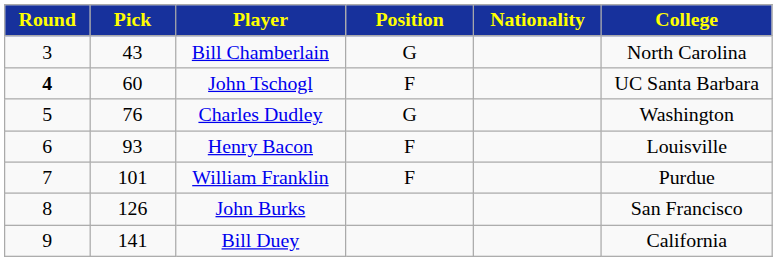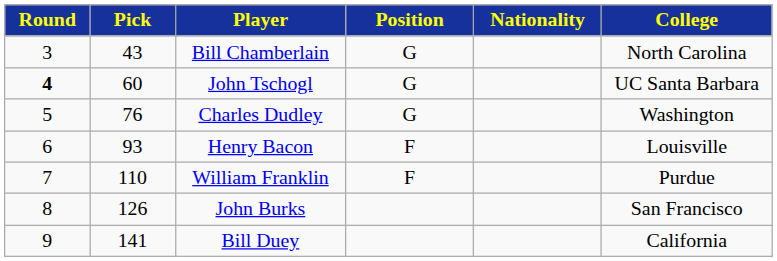 <table class="wikitable sortable sortable">
 <tr>
 <th style="background:#17319c;color:yellow;" width="10%">Round</th>
 <th style="background:#17319c;color:yellow;" width="10%">Pick</th>
 <th style="background:#17319c;color:yellow;" width="20%">Player</th>
 <th style="background:#17319c;color:yellow;" width="15%">Position</th>
 <th style="background:#17319c;color:yellow;" width="15%">Nationality</th>
 <th style="background:#17319c;color:yellow;" width="20%">College</th>
 </tr>
 <tr style="text-align: center">
 <td>3</td>
 <td>43</td>
 <td><a href='#'>Bill Chamberlain</a></td>
 <td>G</td>
 <td></td>
 <td>North Carolina</td>
 </tr>
 <tr style="text-align: center">
 <td><strong>4</strong></td>
 <td>60</td>
 <td><a href='#'>John Tschogl</a></td>
-<td>F</td>
+<td>G</td>
 <td></td>
 <td>UC Santa Barbara</td>
 </tr>
 <tr style="text-align: center">
 <td>5</td>
 <td>76</td>
 <td><a href='#'>Charles Dudley</a></td>
 <td>G</td>
 <td></td>
 <td>Washington</td>
 </tr>
 <tr style="text-align: center">
 <td>6</td>
 <td>93</td>
 <td><a href='#'>Henry Bacon</a></td>
 <td>F</td>
 <td></td>
 <td>Louisville</td>
 </tr>
 <tr style="text-align: center">
 <td>7</td>
-<td>101</td>
+<td>110</td>
 <td><a href='#'>William Franklin</a></td>
 <td>F</td>
 <td></td>
 <td>Purdue</td>
 </tr>
 <tr style="text-align: center">
 <td>8</td>
 <td>126</td>
 <td><a href='#'>John Burks</a></td>
 <td></td>
 <td></td>
 <td>San Francisco</td>
 </tr>
 <tr style="text-align: center">
 <td>9</td>
 <td>141</td>
 <td><a href='#'>Bill Duey</a></td>
 <td></td>
 <td></td>
 <td>California</td>
 </tr>
 </table>
